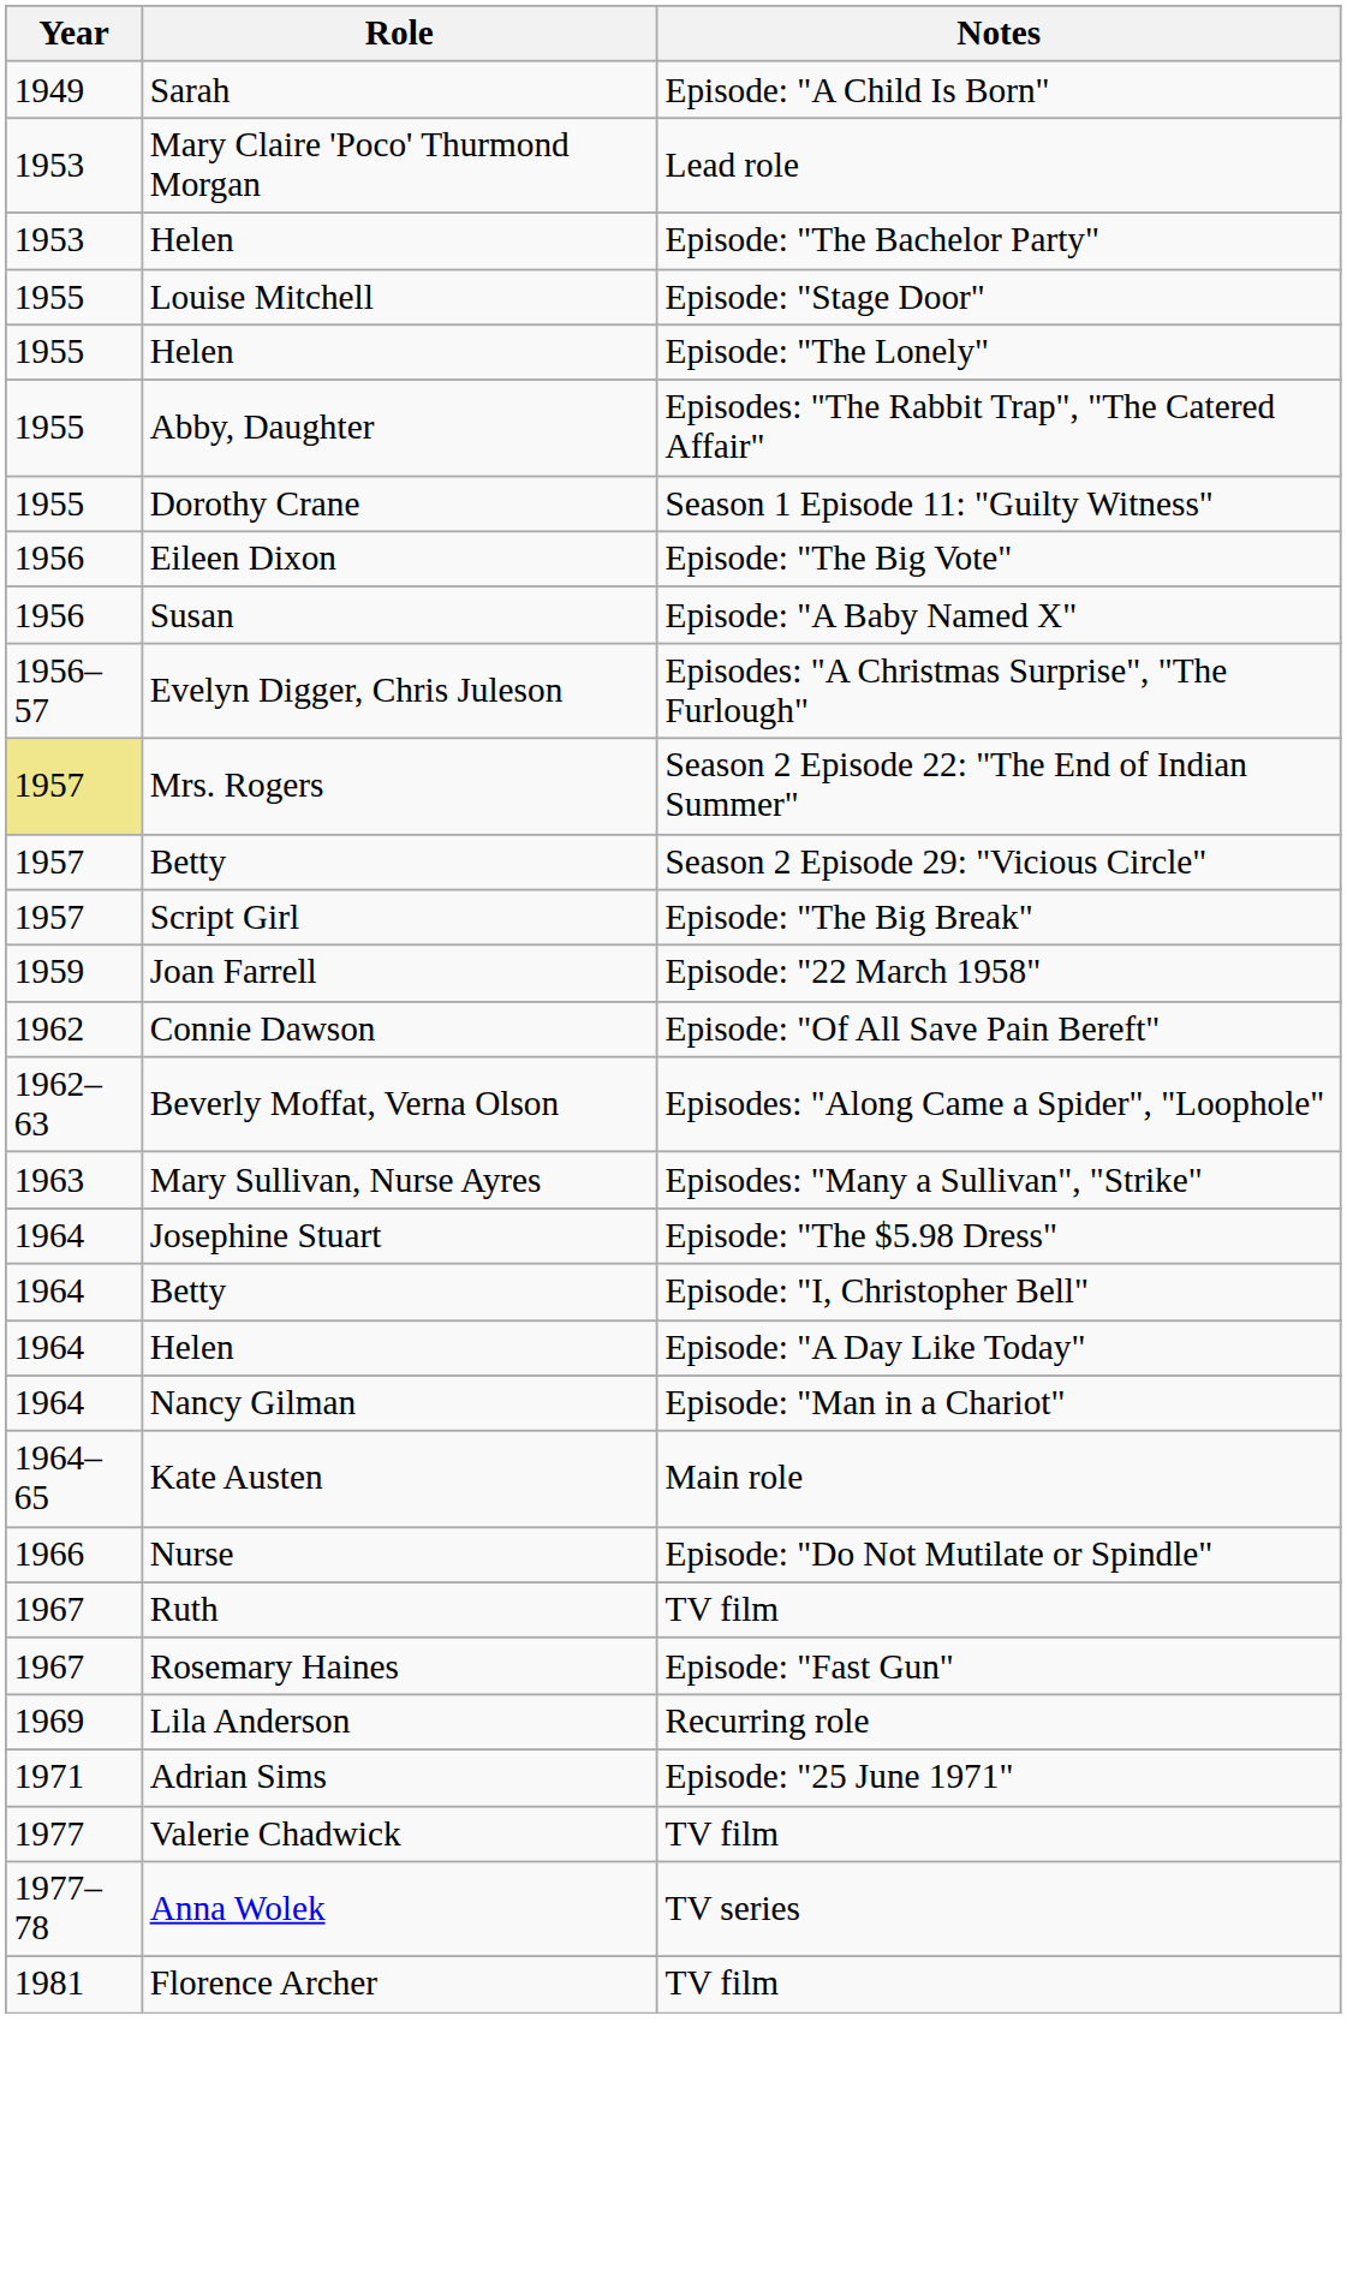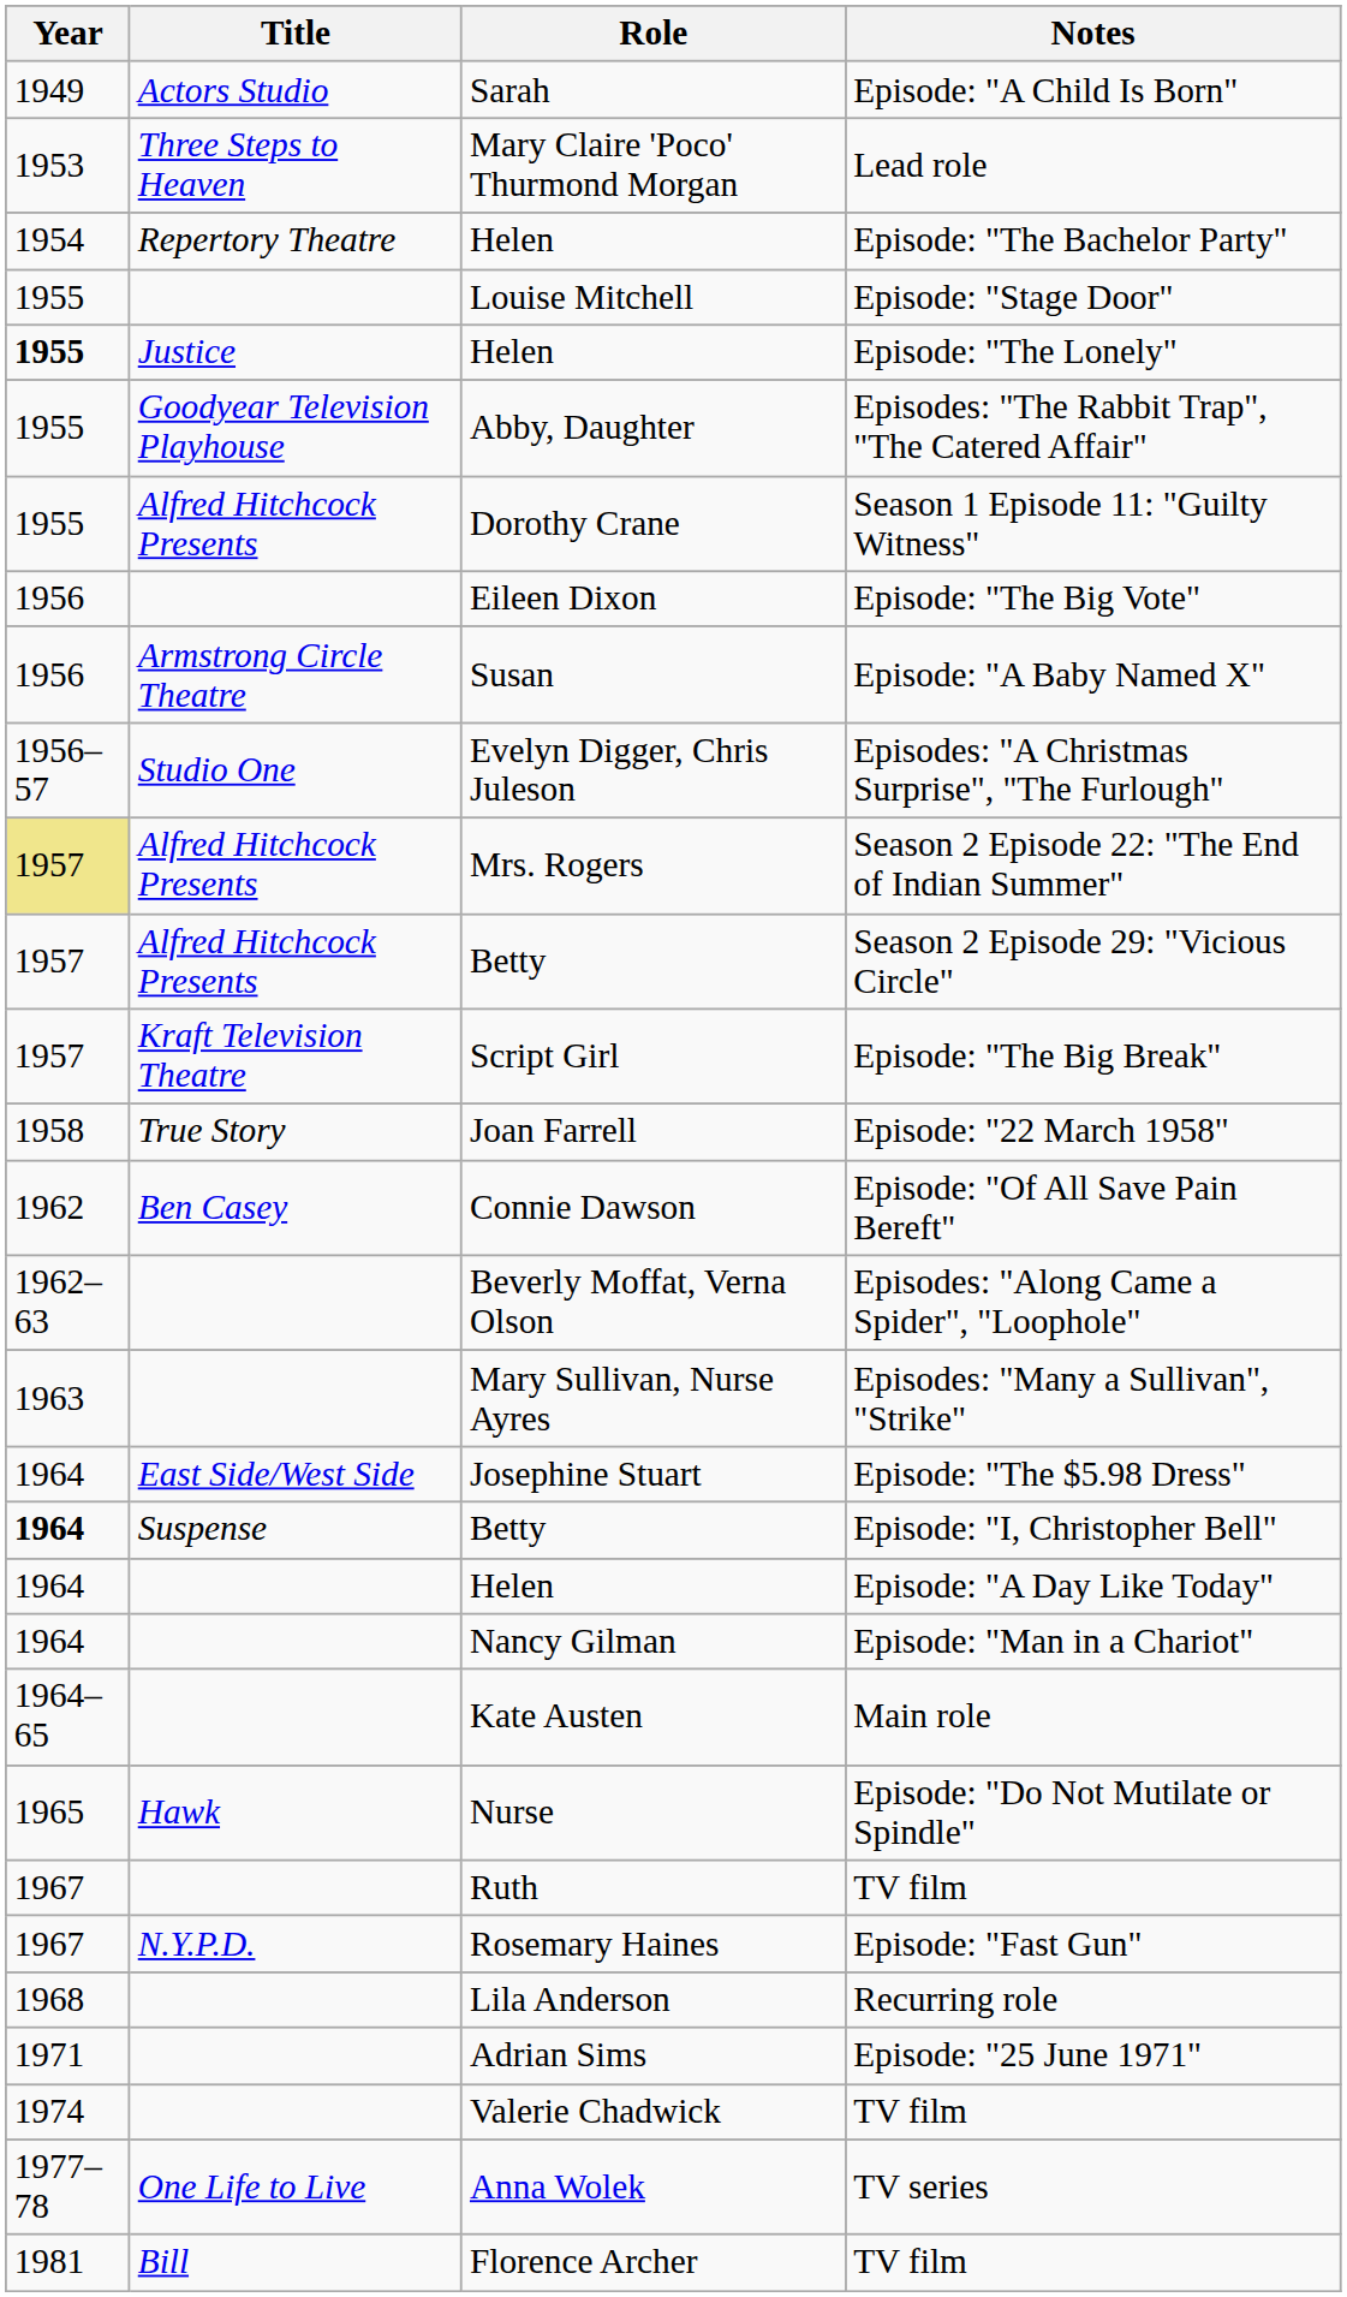 <table class="wikitable">
 <tr>
 <th>Year</th>
+<th>Title</th>
 <th>Role</th>
 <th>Notes</th>
 </tr>
 <tr>
 <td>1949</td>
+<td><em><a href='#'>Actors Studio</a></em></td>
 <td>Sarah</td>
 <td>Episode: "A Child Is Born"</td>
 </tr>
 <tr>
 <td>1953</td>
+<td><em><a href='#'>Three Steps to Heaven</a></em></td>
 <td>Mary Claire 'Poco' Thurmond Morgan</td>
 <td>Lead role</td>
 </tr>
 <tr>
-<td>1953</td>
+<td>1954</td>
+<td><em>Repertory Theatre</em></td>
 <td>Helen</td>
 <td>Episode: "The Bachelor Party"</td>
 </tr>
 <tr>
 <td>1955</td>
+<td><em></em></td>
 <td>Louise Mitchell</td>
 <td>Episode: "Stage Door"</td>
 </tr>
 <tr>
-<td>1955</td>
+<td><strong>1955</strong></td>
+<td><em><a href='#'>Justice</a></em></td>
 <td>Helen</td>
 <td>Episode: "The Lonely"</td>
 </tr>
 <tr>
 <td>1955</td>
+<td><em><a href='#'>Goodyear Television Playhouse</a></em></td>
 <td>Abby, Daughter</td>
 <td>Episodes: "The Rabbit Trap", "The Catered Affair"</td>
 </tr>
 <tr>
 <td>1955</td>
+<td><em><a href='#'>Alfred Hitchcock Presents</a></em></td>
 <td>Dorothy Crane</td>
 <td>Season 1 Episode 11: "Guilty Witness"</td>
 </tr>
 <tr>
 <td>1956</td>
+<td><em></em></td>
 <td>Eileen Dixon</td>
 <td>Episode: "The Big Vote"</td>
 </tr>
 <tr>
 <td>1956</td>
+<td><em><a href='#'>Armstrong Circle Theatre</a></em></td>
 <td>Susan</td>
 <td>Episode: "A Baby Named X"</td>
 </tr>
 <tr>
 <td>1956–57</td>
+<td><em><a href='#'>Studio One</a></em></td>
 <td>Evelyn Digger, Chris Juleson</td>
 <td>Episodes: "A Christmas Surprise", "The Furlough"</td>
 </tr>
 <tr>
 <td style="background: khaki;">1957</td>
+<td><em><a href='#'>Alfred Hitchcock Presents</a></em></td>
 <td>Mrs. Rogers</td>
 <td>Season 2 Episode 22: "The End of Indian Summer"</td>
 </tr>
 <tr>
 <td>1957</td>
+<td><em><a href='#'>Alfred Hitchcock Presents</a></em></td>
 <td>Betty</td>
 <td>Season 2 Episode 29: "Vicious Circle"</td>
 </tr>
 <tr>
 <td>1957</td>
+<td><em><a href='#'>Kraft Television Theatre</a></em></td>
 <td>Script Girl</td>
 <td>Episode: "The Big Break"</td>
 </tr>
 <tr>
-<td>1959</td>
+<td>1958</td>
+<td><em>True Story</em></td>
 <td>Joan Farrell</td>
 <td>Episode: "22 March 1958"</td>
 </tr>
 <tr>
 <td>1962</td>
+<td><em><a href='#'>Ben Casey</a></em></td>
 <td>Connie Dawson</td>
 <td>Episode: "Of All Save Pain Bereft"</td>
 </tr>
 <tr>
 <td>1962–63</td>
+<td><em></em></td>
 <td>Beverly Moffat, Verna Olson</td>
 <td>Episodes: "Along Came a Spider", "Loophole"</td>
 </tr>
 <tr>
 <td>1963</td>
+<td><em></em></td>
 <td>Mary Sullivan, Nurse Ayres</td>
 <td>Episodes: "Many a Sullivan", "Strike"</td>
 </tr>
 <tr>
 <td>1964</td>
+<td><em><a href='#'>East Side/West Side</a></em></td>
 <td>Josephine Stuart</td>
 <td>Episode: "The $5.98 Dress"</td>
 </tr>
 <tr>
-<td>1964</td>
+<td><strong>1964</strong></td>
+<td><em>Suspense</em></td>
 <td>Betty</td>
 <td>Episode: "I, Christopher Bell"</td>
 </tr>
 <tr>
 <td>1964</td>
+<td><em></em></td>
 <td>Helen</td>
 <td>Episode: "A Day Like Today"</td>
 </tr>
 <tr>
 <td>1964</td>
+<td><em></em></td>
 <td>Nancy Gilman</td>
 <td>Episode: "Man in a Chariot"</td>
 </tr>
 <tr>
 <td>1964–65</td>
+<td><em></em></td>
 <td>Kate Austen</td>
 <td>Main role</td>
 </tr>
 <tr>
-<td>1966</td>
+<td>1965</td>
+<td><em><a href='#'>Hawk</a></em></td>
 <td>Nurse</td>
 <td>Episode: "Do Not Mutilate or Spindle"</td>
 </tr>
 <tr>
 <td>1967</td>
+<td><em></em></td>
 <td>Ruth</td>
 <td>TV film</td>
 </tr>
 <tr>
 <td>1967</td>
+<td><em><a href='#'>N.Y.P.D.</a></em></td>
 <td>Rosemary Haines</td>
 <td>Episode: "Fast Gun"</td>
 </tr>
 <tr>
-<td>1969</td>
+<td>1968</td>
+<td><em></em></td>
 <td>Lila Anderson</td>
 <td>Recurring role</td>
 </tr>
 <tr>
 <td>1971</td>
+<td><em></em></td>
 <td>Adrian Sims</td>
 <td>Episode: "25 June 1971"</td>
 </tr>
 <tr>
-<td>1977</td>
+<td>1974</td>
+<td><em></em></td>
 <td>Valerie Chadwick</td>
 <td>TV film</td>
 </tr>
 <tr>
 <td>1977–78</td>
+<td><em><a href='#'>One Life to Live</a></em></td>
 <td><a href='#'>Anna Wolek</a></td>
 <td>TV series</td>
 </tr>
 <tr>
 <td>1981</td>
+<td><em><a href='#'>Bill</a></em></td>
 <td>Florence Archer</td>
 <td>TV film</td>
 </tr>
 </table>
